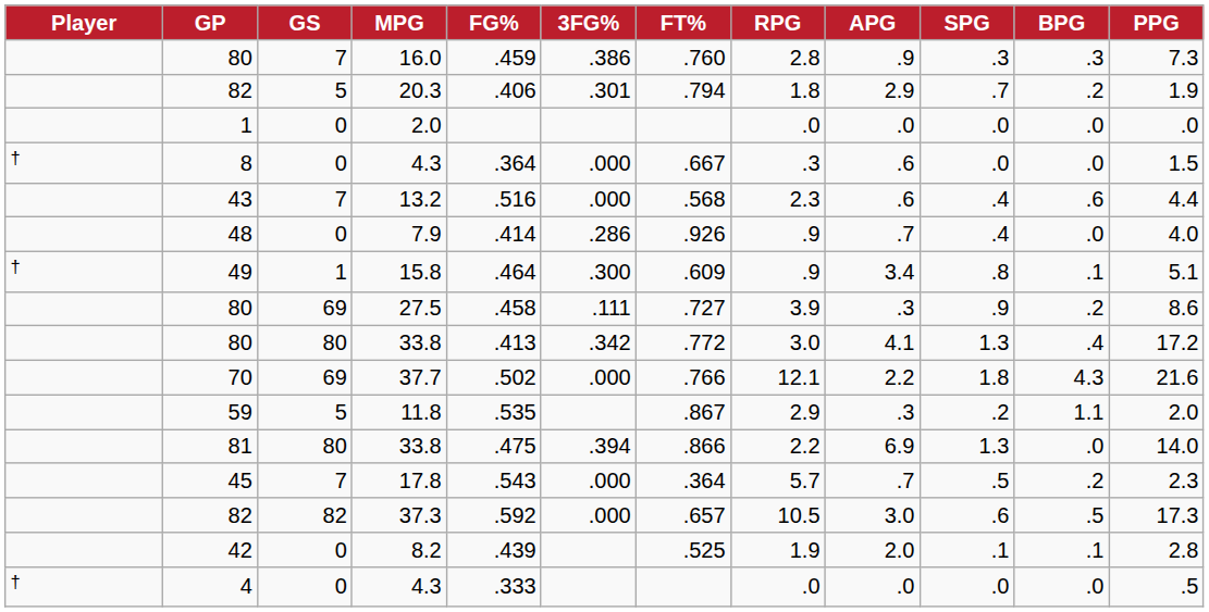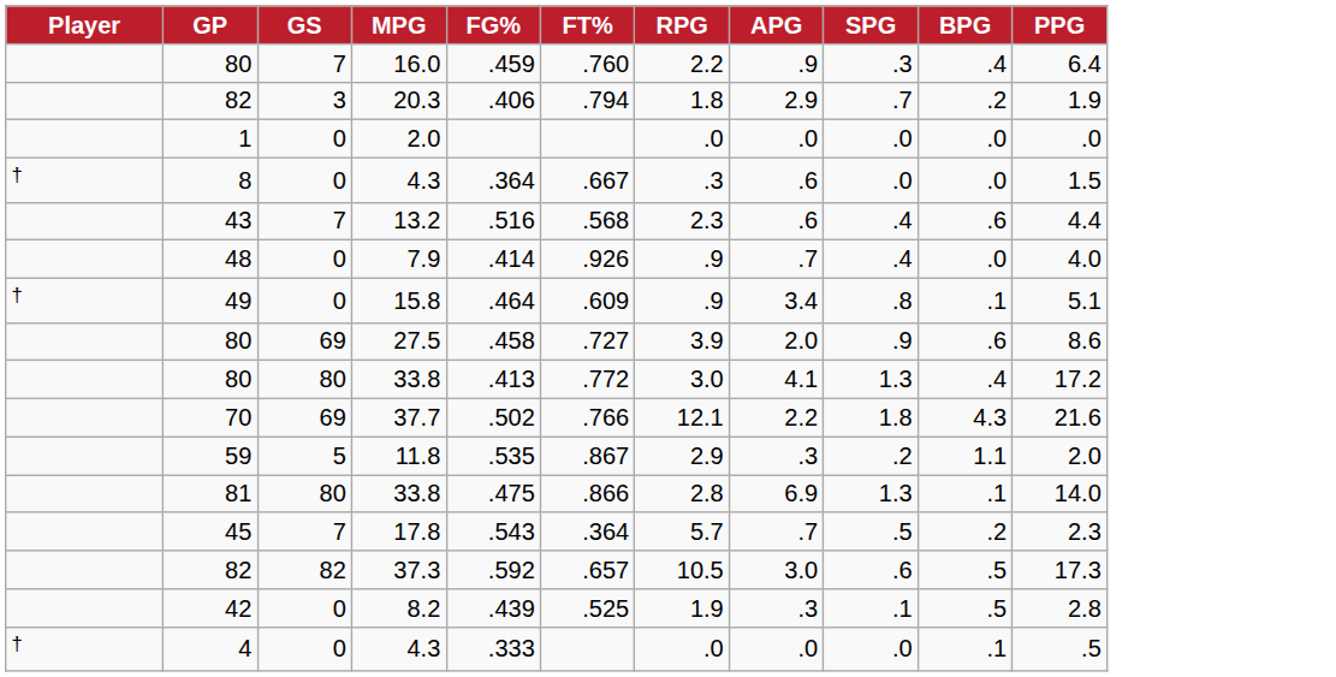 <table class="wikitable sortable" style="text-align:right; font-size: 90%">
 <tr>
 <th style="background:#BC1E2C; color:white" width="10%">Player</th>
 <th style="background:#BC1E2C; color:white" width="6%">GP</th>
 <th style="background:#BC1E2C; color:white" width="6%">GS</th>
 <th style="background:#BC1E2C; color:white" width="6%">MPG</th>
 <th style="background:#BC1E2C; color:white" width="6%">FG%</th>
-<th style="background:#BC1E2C; color:white" width="6%">3FG%</th>
 <th style="background:#BC1E2C; color:white" width="6%">FT%</th>
 <th style="background:#BC1E2C; color:white" width="6%">RPG</th>
 <th style="background:#BC1E2C; color:white" width="6%">APG</th>
 <th style="background:#BC1E2C; color:white" width="6%">SPG</th>
 <th style="background:#BC1E2C; color:white" width="6%">BPG</th>
 <th style="background:#BC1E2C; color:white" width="6%">PPG</th>
 </tr>
 <tr>
 <td style="text-align:left;"></td>
 <td>80</td>
 <td>7</td>
 <td>16.0</td>
 <td>.459</td>
-<td>.386</td>
 <td>.760</td>
-<td>2.8</td>
+<td>2.2</td>
 <td>.9</td>
 <td>.3</td>
-<td>.3</td>
-<td>7.3</td>
+<td>.4</td>
+<td>6.4</td>
 </tr>
 <tr>
 <td style="text-align:left;"></td>
 <td>82</td>
-<td>5</td>
+<td>3</td>
 <td>20.3</td>
 <td>.406</td>
-<td>.301</td>
 <td>.794</td>
 <td>1.8</td>
 <td>2.9</td>
 <td>.7</td>
 <td>.2</td>
 <td>1.9</td>
 </tr>
 <tr>
 <td style="text-align:left;"></td>
 <td>1</td>
 <td>0</td>
 <td>2.0</td>
 <td></td>
 <td></td>
-<td></td>
 <td>.0</td>
 <td>.0</td>
 <td>.0</td>
 <td>.0</td>
 <td>.0</td>
 </tr>
 <tr>
 <td style="text-align:left;"><sup>†</sup></td>
 <td>8</td>
 <td>0</td>
 <td>4.3</td>
 <td>.364</td>
-<td>.000</td>
 <td>.667</td>
 <td>.3</td>
 <td>.6</td>
 <td>.0</td>
 <td>.0</td>
 <td>1.5</td>
 </tr>
 <tr>
 <td style="text-align:left;"></td>
 <td>43</td>
 <td>7</td>
 <td>13.2</td>
 <td>.516</td>
-<td>.000</td>
 <td>.568</td>
 <td>2.3</td>
 <td>.6</td>
 <td>.4</td>
 <td>.6</td>
 <td>4.4</td>
 </tr>
 <tr>
 <td style="text-align:left;"></td>
 <td>48</td>
 <td>0</td>
 <td>7.9</td>
 <td>.414</td>
-<td>.286</td>
 <td>.926</td>
 <td>.9</td>
 <td>.7</td>
 <td>.4</td>
 <td>.0</td>
 <td>4.0</td>
 </tr>
 <tr>
 <td style="text-align:left;"><sup>†</sup></td>
 <td>49</td>
-<td>1</td>
+<td>0</td>
 <td>15.8</td>
 <td>.464</td>
-<td>.300</td>
 <td>.609</td>
 <td>.9</td>
 <td>3.4</td>
 <td>.8</td>
 <td>.1</td>
 <td>5.1</td>
 </tr>
 <tr>
 <td style="text-align:left;"></td>
 <td>80</td>
 <td>69</td>
 <td>27.5</td>
 <td>.458</td>
-<td>.111</td>
 <td>.727</td>
 <td>3.9</td>
-<td>.3</td>
+<td>2.0</td>
 <td>.9</td>
-<td>.2</td>
+<td>.6</td>
 <td>8.6</td>
 </tr>
 <tr>
 <td style="text-align:left;"></td>
 <td>80</td>
 <td>80</td>
 <td>33.8</td>
 <td>.413</td>
-<td>.342</td>
 <td>.772</td>
 <td>3.0</td>
 <td>4.1</td>
 <td>1.3</td>
 <td>.4</td>
 <td>17.2</td>
 </tr>
 <tr>
 <td style="text-align:left;"></td>
 <td>70</td>
 <td>69</td>
 <td>37.7</td>
 <td>.502</td>
-<td>.000</td>
 <td>.766</td>
 <td>12.1</td>
 <td>2.2</td>
 <td>1.8</td>
 <td>4.3</td>
 <td>21.6</td>
 </tr>
 <tr>
 <td style="text-align:left;"></td>
 <td>59</td>
 <td>5</td>
 <td>11.8</td>
 <td>.535</td>
-<td></td>
 <td>.867</td>
 <td>2.9</td>
 <td>.3</td>
 <td>.2</td>
 <td>1.1</td>
 <td>2.0</td>
 </tr>
 <tr>
 <td style="text-align:left;"></td>
 <td>81</td>
 <td>80</td>
 <td>33.8</td>
 <td>.475</td>
-<td>.394</td>
 <td>.866</td>
-<td>2.2</td>
+<td>2.8</td>
 <td>6.9</td>
 <td>1.3</td>
-<td>.0</td>
+<td>.1</td>
 <td>14.0</td>
 </tr>
 <tr>
 <td style="text-align:left;"></td>
 <td>45</td>
 <td>7</td>
 <td>17.8</td>
 <td>.543</td>
-<td>.000</td>
 <td>.364</td>
 <td>5.7</td>
 <td>.7</td>
 <td>.5</td>
 <td>.2</td>
 <td>2.3</td>
 </tr>
 <tr>
 <td style="text-align:left;"></td>
 <td>82</td>
 <td>82</td>
 <td>37.3</td>
 <td>.592</td>
-<td>.000</td>
 <td>.657</td>
 <td>10.5</td>
 <td>3.0</td>
 <td>.6</td>
 <td>.5</td>
 <td>17.3</td>
 </tr>
 <tr>
 <td style="text-align:left;"></td>
 <td>42</td>
 <td>0</td>
 <td>8.2</td>
 <td>.439</td>
-<td></td>
 <td>.525</td>
 <td>1.9</td>
-<td>2.0</td>
+<td>.3</td>
 <td>.1</td>
-<td>.1</td>
+<td>.5</td>
 <td>2.8</td>
 </tr>
 <tr>
 <td style="text-align:left;"><sup>†</sup></td>
 <td>4</td>
 <td>0</td>
 <td>4.3</td>
 <td>.333</td>
 <td></td>
-<td></td>
 <td>.0</td>
 <td>.0</td>
 <td>.0</td>
-<td>.0</td>
+<td>.1</td>
 <td>.5</td>
 </tr>
 </table>
